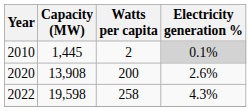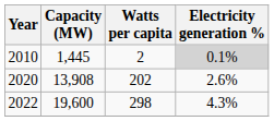 <table class="wikitable">
 <tr>
 <th>Year</th>
 <th>Capacity<br> (MW)</th>
 <th>Watts<br> per capita</th>
 <th>Electricity<br> generation %</th>
 </tr>
 <tr>
 <td align=right>2010</td>
 <td align=center>1,445</td>
 <td align=center>2</td>
 <td align=center style="background: lightgrey;">0.1%</td>
 </tr>
 <tr>
 <td align=right>2020</td>
 <td align=center>13,908</td>
-<td align=center>200</td>
+<td align=center>202</td>
 <td align=center>2.6%</td>
 </tr>
 <tr>
 <td align=right>2022</td>
-<td align=center>19,598</td>
-<td align=center>258</td>
+<td align=center>19,600</td>
+<td align=center>298</td>
 <td align=center>4.3%</td>
 </tr>
 <tr>
 </tr>
 </table>
